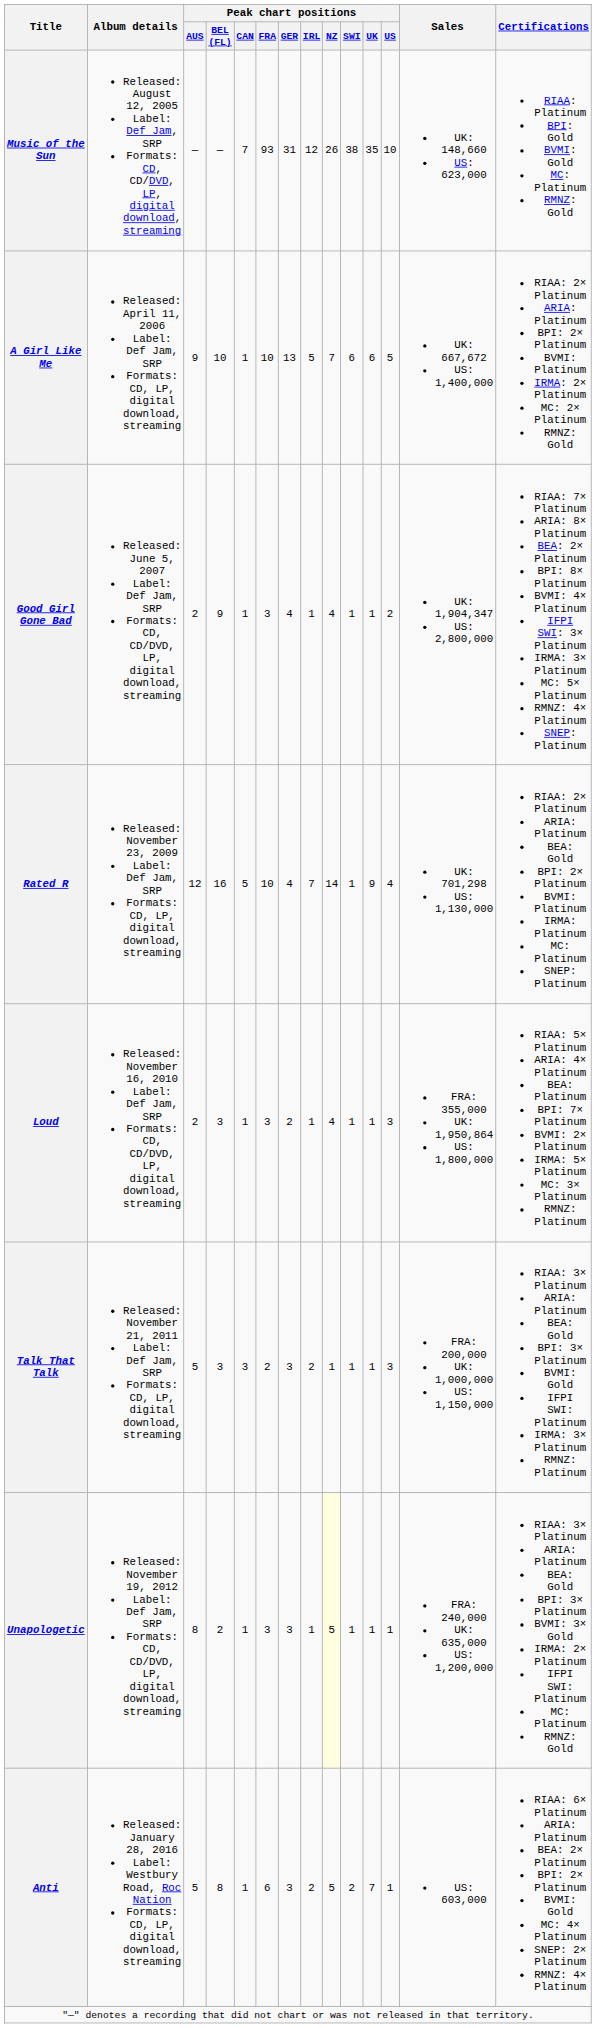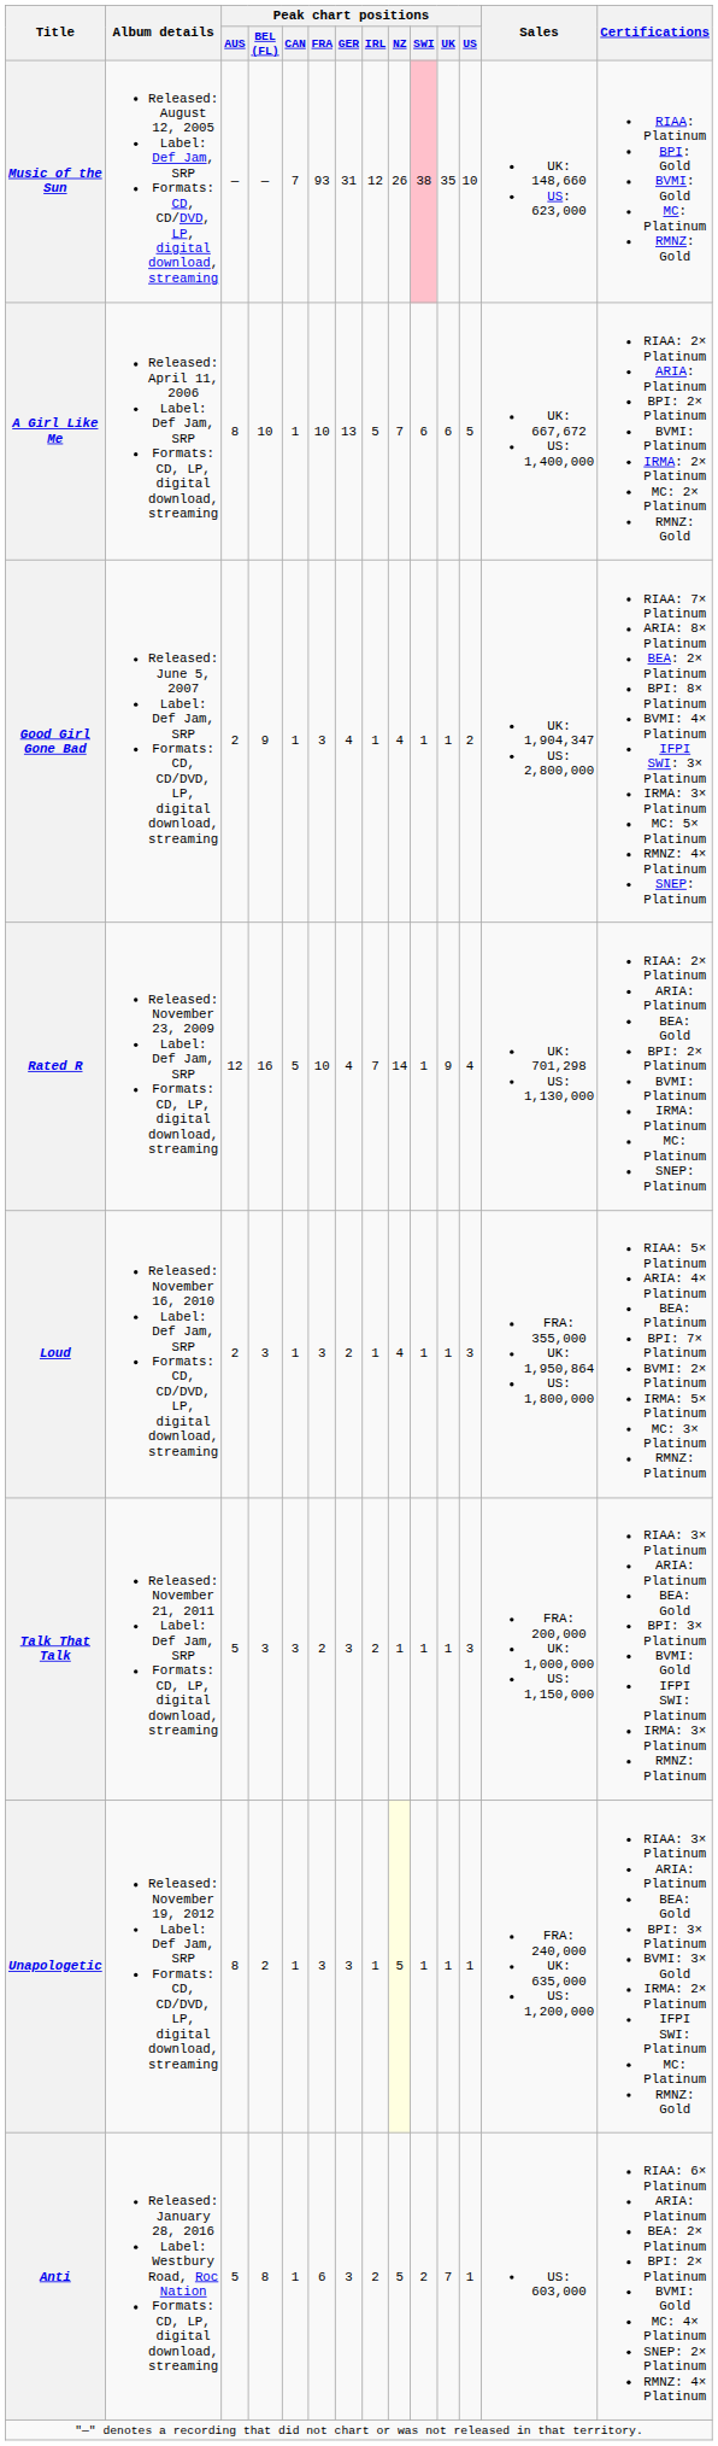 <table class="wikitable plainrowheaders" style="text-align:center;">
 <tr>
 <th scope="col" rowspan="2" style="width:11em;">Title</th>
 <th scope="col" rowspan="2" style="width:20em;">Album details</th>
 <th scope="col" colspan="10">Peak chart positions</th>
 <th scope="col" rowspan="2" style="width:11em;">Sales</th>
 <th scope="col" rowspan="2" style="width:14em;"><a href='#'>Certifications</a></th>
 </tr>
 <tr>
 <th scope="col" style="width:2.5em;font-size:90%;"><a href='#'>AUS</a><br></th>
 <th scope="col" style="width:2.5em;font-size:90%;"><a href='#'>BEL<br>(FL)</a><br></th>
 <th scope="col" style="width:2.5em;font-size:90%;"><a href='#'>CAN</a><br></th>
 <th scope="col" style="width:2.5em;font-size:90%;"><a href='#'>FRA</a><br></th>
 <th scope="col" style="width:2.5em;font-size:90%;"><a href='#'>GER</a><br></th>
 <th scope="col" style="width:2.5em;font-size:90%;"><a href='#'>IRL</a><br></th>
 <th scope="col" style="width:2.5em;font-size:90%;"><a href='#'>NZ</a><br></th>
 <th scope="col" style="width:2.5em;font-size:90%;"><a href='#'>SWI</a><br></th>
 <th scope="col" style="width:2.5em;font-size:90%;"><a href='#'>UK</a><br></th>
 <th scope="col" style="width:2.5em;font-size:90%;"><a href='#'>US</a><br></th>
 </tr>
 <tr>
 <th scope="row"><em><a href='#'>Music of the Sun</a></em></th>
 <td><br><ul><li>Released: August 12, 2005 </li><li>Label: <a href='#'>Def Jam</a>, SRP</li><li>Formats: <a href='#'>CD</a>, CD/<a href='#'>DVD</a>, <a href='#'>LP</a>, <a href='#'>digital download</a>, <a href='#'>streaming</a></li></ul></td>
 <td>—</td>
 <td>—</td>
 <td>7</td>
 <td>93</td>
 <td>31</td>
 <td>12</td>
 <td>26</td>
-<td>38</td>
+<td style="background: pink;">38</td>
 <td>35</td>
 <td>10</td>
 <td><br><ul><li>UK: 148,660</li><li><a href='#'>US</a>: 623,000</li></ul></td>
 <td><br><ul><li><a href='#'>RIAA</a>: Platinum</li><li><a href='#'>BPI</a>: Gold</li><li><a href='#'>BVMI</a>: Gold</li><li><a href='#'>MC</a>: Platinum</li><li><a href='#'>RMNZ</a>: Gold</li></ul></td>
 </tr>
 <tr>
 <th scope="row"><em><a href='#'>A Girl Like Me</a></em></th>
 <td><br><ul><li>Released: April 11, 2006 </li><li>Label: Def Jam, SRP</li><li>Formats: CD, LP, digital download, streaming</li></ul></td>
-<td>9</td>
+<td>8</td>
 <td>10</td>
 <td>1</td>
 <td>10</td>
 <td>13</td>
 <td>5</td>
 <td>7</td>
 <td>6</td>
 <td>6</td>
 <td>5</td>
 <td><br><ul><li>UK: 667,672</li><li>US: 1,400,000</li></ul></td>
 <td><br><ul><li>RIAA: 2× Platinum</li><li><a href='#'>ARIA</a>: Platinum</li><li>BPI: 2× Platinum</li><li>BVMI: Platinum</li><li><a href='#'>IRMA</a>: 2× Platinum</li><li>MC: 2× Platinum</li><li>RMNZ: Gold</li></ul></td>
 </tr>
 <tr>
 <th scope="row"><em><a href='#'>Good Girl Gone Bad</a></em></th>
 <td><br><ul><li>Released: June 5, 2007 </li><li>Label: Def Jam, SRP</li><li>Formats: CD, CD/DVD, LP, digital download, streaming</li></ul></td>
 <td>2</td>
 <td>9</td>
 <td>1</td>
 <td>3</td>
 <td>4</td>
 <td>1</td>
 <td>4</td>
 <td>1</td>
 <td>1</td>
 <td>2</td>
 <td><br><ul><li>UK: 1,904,347</li><li>US: 2,800,000</li></ul></td>
 <td><br><ul><li>RIAA: 7× Platinum</li><li>ARIA: 8× Platinum</li><li><a href='#'>BEA</a>: 2× Platinum</li><li>BPI: 8× Platinum</li><li>BVMI: 4× Platinum</li><li><a href='#'>IFPI SWI</a>: 3× Platinum</li><li>IRMA: 3× Platinum</li><li>MC: 5× Platinum</li><li>RMNZ: 4× Platinum</li><li><a href='#'>SNEP</a>: Platinum</li></ul></td>
 </tr>
 <tr>
 <th scope="row"><em><a href='#'>Rated R</a></em></th>
 <td><br><ul><li>Released: November 23, 2009 </li><li>Label: Def Jam, SRP</li><li>Formats: CD, LP, digital download, streaming</li></ul></td>
 <td>12</td>
 <td>16</td>
 <td>5</td>
 <td>10</td>
 <td>4</td>
 <td>7</td>
 <td>14</td>
 <td>1</td>
 <td>9</td>
 <td>4</td>
 <td><br><ul><li>UK: 701,298</li><li>US: 1,130,000</li></ul></td>
 <td><br><ul><li>RIAA: 2× Platinum</li><li>ARIA: Platinum</li><li>BEA: Gold</li><li>BPI: 2× Platinum</li><li>BVMI: Platinum</li><li>IRMA: Platinum</li><li>MC: Platinum</li><li>SNEP: Platinum</li></ul></td>
 </tr>
 <tr>
 <th scope="row"><em><a href='#'>Loud</a></em></th>
 <td><br><ul><li>Released: November 16, 2010 </li><li>Label: Def Jam, SRP</li><li>Formats: CD, CD/DVD, LP, digital download, streaming</li></ul></td>
 <td>2</td>
 <td>3</td>
 <td>1</td>
 <td>3</td>
 <td>2</td>
 <td>1</td>
 <td>4</td>
 <td>1</td>
 <td>1</td>
 <td>3</td>
 <td><br><ul><li>FRA: 355,000</li><li>UK: 1,950,864</li><li>US: 1,800,000</li></ul></td>
 <td><br><ul><li>RIAA: 5× Platinum</li><li>ARIA: 4× Platinum</li><li>BEA: Platinum</li><li>BPI: 7× Platinum</li><li>BVMI: 2× Platinum</li><li>IRMA: 5× Platinum</li><li>MC: 3× Platinum</li><li>RMNZ: Platinum</li></ul></td>
 </tr>
 <tr>
 <th scope="row"><em><a href='#'>Talk That Talk</a></em></th>
 <td><br><ul><li>Released: November 21, 2011 </li><li>Label: Def Jam, SRP</li><li>Formats: CD, LP, digital download, streaming</li></ul></td>
 <td>5</td>
 <td>3</td>
 <td>3</td>
 <td>2</td>
 <td>3</td>
 <td>2</td>
 <td>1</td>
 <td>1</td>
 <td>1</td>
 <td>3</td>
 <td><br><ul><li>FRA: 200,000</li><li>UK: 1,000,000</li><li>US: 1,150,000</li></ul></td>
 <td><br><ul><li>RIAA: 3× Platinum</li><li>ARIA: Platinum</li><li>BEA: Gold</li><li>BPI: 3× Platinum</li><li>BVMI: Gold</li><li>IFPI SWI: Platinum</li><li>IRMA: 3× Platinum</li><li>RMNZ: Platinum</li></ul></td>
 </tr>
 <tr>
 <th scope="row"><em><a href='#'>Unapologetic</a></em></th>
 <td><br><ul><li>Released: November 19, 2012 </li><li>Label: Def Jam, SRP</li><li>Formats: CD, CD/DVD, LP, digital download, streaming</li></ul></td>
 <td>8</td>
 <td>2</td>
 <td>1</td>
 <td>3</td>
 <td>3</td>
 <td>1</td>
 <td style="background: lightyellow;">5</td>
 <td>1</td>
 <td>1</td>
 <td>1</td>
 <td><br><ul><li>FRA: 240,000</li><li>UK: 635,000</li><li>US: 1,200,000</li></ul></td>
 <td><br><ul><li>RIAA: 3× Platinum</li><li>ARIA: Platinum</li><li>BEA: Gold</li><li>BPI: 3× Platinum</li><li>BVMI: 3× Gold</li><li>IRMA: 2× Platinum</li><li>IFPI SWI: Platinum</li><li>MC: Platinum</li><li>RMNZ: Gold</li></ul></td>
 </tr>
 <tr>
 <th scope="row"><em><a href='#'>Anti</a></em></th>
 <td><br><ul><li>Released: January 28, 2016</li><li>Label: Westbury Road, <a href='#'>Roc Nation</a></li><li>Formats: CD, LP, digital download, streaming</li></ul></td>
 <td>5</td>
 <td>8</td>
 <td>1</td>
 <td>6</td>
 <td>3</td>
 <td>2</td>
 <td>5</td>
 <td>2</td>
 <td>7</td>
 <td>1</td>
 <td><br><ul><li>US: 603,000</li></ul></td>
 <td><br><ul><li>RIAA: 6× Platinum</li><li>ARIA: Platinum</li><li>BEA: 2× Platinum</li><li>BPI: 2× Platinum</li><li>BVMI: Gold</li><li>MC: 4× Platinum</li><li>SNEP: 2× Platinum</li><li>RMNZ: 4× Platinum</li></ul></td>
 </tr>
 <tr>
 <td colspan="15" style="font-size:90%">"—" denotes a recording that did not chart or was not released in that territory.</td>
 </tr>
 </table>
